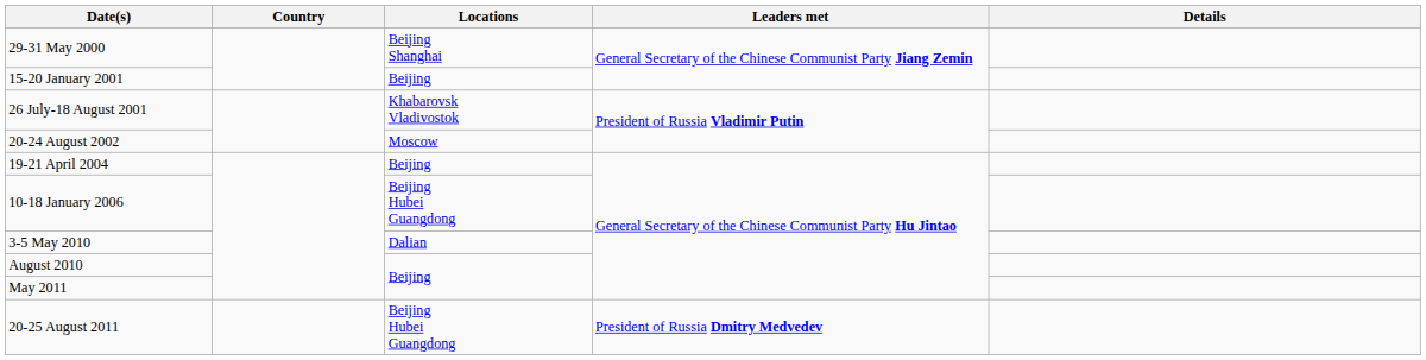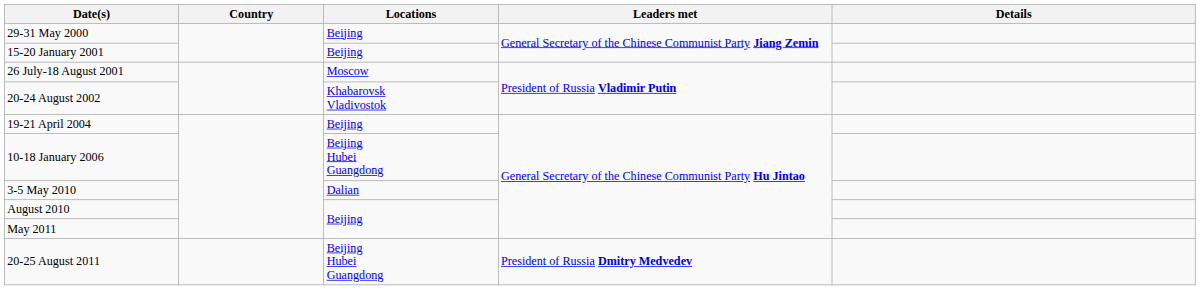 <table class="wikitable">
 <tr>
 <th style="width: 12%;">Date(s)</th>
 <th style="width: 10%;">Country</th>
 <th style="width: 12%;">Locations</th>
 <th style="width: 23%;">Leaders met</th>
 <th style="width: 25%;">Details</th>
 </tr>
 <tr>
 <td>29-31 May 2000</td>
 <td rowspan="2"></td>
-<td><a href='#'>Beijing</a><br><a href='#'>Shanghai</a></td>
+<td><a href='#'>Beijing</a></td>
 <td rowspan="2"> <a href='#'>General Secretary of the Chinese Communist Party</a> <strong><a href='#'>Jiang Zemin</a></strong></td>
 <td></td>
 </tr>
 <tr>
 <td>15-20 January 2001</td>
 <td><a href='#'>Beijing</a></td>
 <td></td>
 </tr>
 <tr>
 <td>26 July-18 August 2001</td>
 <td rowspan="2"></td>
-<td><a href='#'>Khabarovsk</a><br><a href='#'>Vladivostok</a></td>
+<td><a href='#'>Moscow</a></td>
 <td rowspan="2"> <a href='#'>President of Russia</a> <strong><a href='#'>Vladimir Putin</a></strong></td>
 <td></td>
 </tr>
 <tr>
 <td>20-24 August 2002</td>
-<td><a href='#'>Moscow</a></td>
+<td><a href='#'>Khabarovsk</a><br><a href='#'>Vladivostok</a></td>
 <td></td>
 </tr>
 <tr>
 <td>19-21 April 2004</td>
 <td rowspan="5"></td>
 <td><a href='#'>Beijing</a></td>
 <td rowspan="5"> <a href='#'>General Secretary of the Chinese Communist Party</a> <strong><a href='#'>Hu Jintao</a></strong></td>
 <td></td>
 </tr>
 <tr>
 <td>10-18 January 2006</td>
 <td><a href='#'>Beijing</a><br><a href='#'>Hubei</a><br><a href='#'>Guangdong</a></td>
 <td></td>
 </tr>
 <tr>
 <td>3-5 May 2010</td>
 <td><a href='#'>Dalian</a></td>
 <td></td>
 </tr>
 <tr>
 <td>August 2010</td>
 <td rowspan="2"><a href='#'>Beijing</a></td>
 <td></td>
 </tr>
 <tr>
 <td>May 2011</td>
 <td></td>
 </tr>
 <tr>
 <td>20-25 August 2011</td>
 <td></td>
 <td><a href='#'>Beijing</a><br><a href='#'>Hubei</a><br><a href='#'>Guangdong</a></td>
 <td> <a href='#'>President of Russia</a> <strong><a href='#'>Dmitry Medvedev</a></strong></td>
 <td></td>
 </tr>
 </table>
